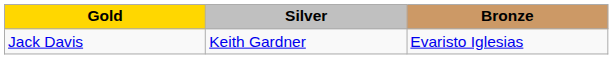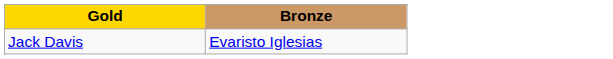 <table class="wikitable" style="text-align:left">
 <tr align="center">
 <td width=200 bgcolor=gold><strong>Gold</strong></td>
-<td width=200 bgcolor=silver><strong>Silver</strong></td>
 <td width=200 bgcolor=CC9966><strong>Bronze</strong></td>
 </tr>
 <tr>
 <td><a href='#'>Jack Davis</a><br><em></em></td>
-<td><a href='#'>Keith Gardner</a><br><em></em></td>
 <td><a href='#'>Evaristo Iglesias</a><br><em></em></td>
 </tr>
 </table>
